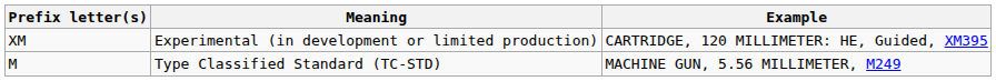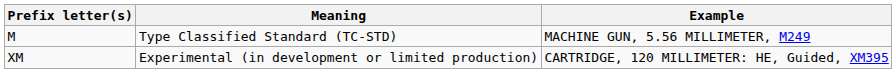 <table class="wikitable">
 <tr>
 <th>Prefix letter(s)</th>
 <th>Meaning</th>
 <th>Example</th>
 </tr>
 <tr>
+<td>M</td>
+<td>Type Classified Standard (TC-STD)</td>
+<td>MACHINE GUN, 5.56 MILLIMETER, <a href='#'>M249</a></td>
+</tr>
+<tr>
 <td>XM</td>
 <td>Experimental (in development or limited production)</td>
 <td>CARTRIDGE, 120 MILLIMETER: HE, Guided, <a href='#'>XM395</a></td>
 </tr>
-<tr>
-<td>M</td>
-<td>Type Classified Standard (TC-STD)</td>
-<td>MACHINE GUN, 5.56 MILLIMETER, <a href='#'>M249</a></td>
-</tr>
 </table>
